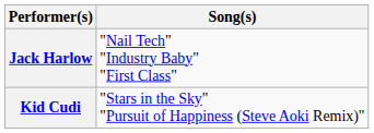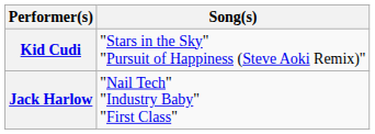 <table class="wikitable plainrowheaders">
 <tr>
 <th scope="col">Performer(s)</th>
 <th scope="col">Song(s)</th>
 </tr>
 <tr>
+<th scope="row"><a href='#'>Kid Cudi</a></th>
+<td>"<a href='#'>Stars in the Sky</a>"<br>"<a href='#'>Pursuit of Happiness</a> (<a href='#'>Steve Aoki</a> Remix)"</td>
+</tr>
+<tr>
 <th scope="row"><a href='#'>Jack Harlow</a></th>
 <td>"<a href='#'>Nail Tech</a>"<br>"<a href='#'>Industry Baby</a>"<br>"<a href='#'>First Class</a>"</td>
 </tr>
-<tr>
-<th scope="row"><a href='#'>Kid Cudi</a></th>
-<td>"<a href='#'>Stars in the Sky</a>"<br>"<a href='#'>Pursuit of Happiness</a> (<a href='#'>Steve Aoki</a> Remix)"</td>
-</tr>
 </table>
